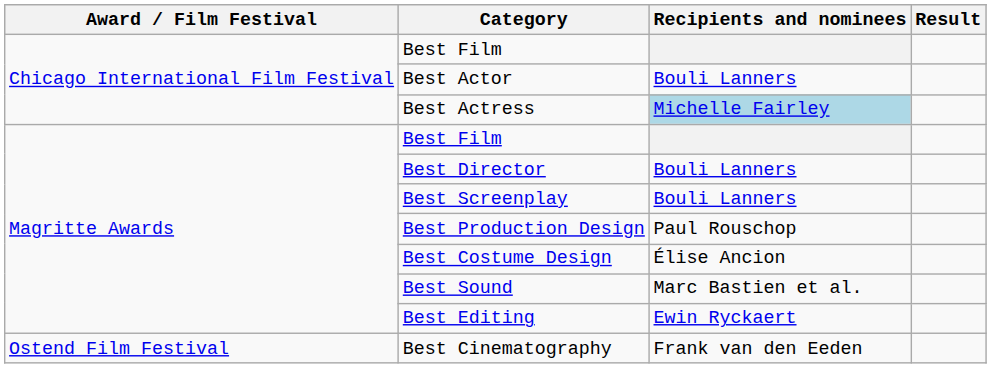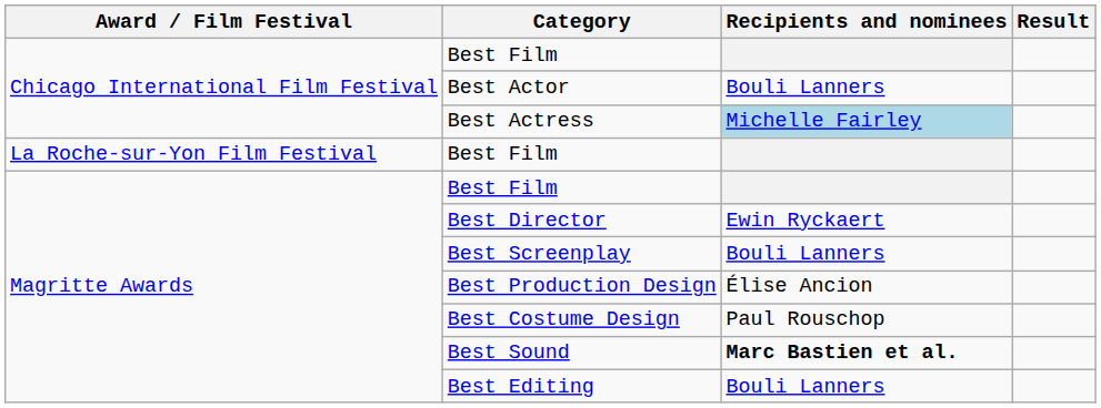 <table class="wikitable plainrowheaders sortable">
 <tr style="background:#ccc; text-align:center;">
 <th scope="col">Award / Film Festival</th>
 <th scope="col">Category</th>
 <th scope="col">Recipients and nominees</th>
 <th scope="col">Result</th>
 </tr>
 <tr>
 <td rowspan=3><a href='#'>Chicago International Film Festival</a></td>
 <td>Best Film</td>
 <th></th>
 <td></td>
 </tr>
 <tr>
 <td>Best Actor</td>
 <td><a href='#'>Bouli Lanners</a></td>
 <td></td>
 </tr>
 <tr>
 <td>Best Actress</td>
 <td style="background: lightblue;"><a href='#'>Michelle Fairley</a></td>
 <td></td>
 </tr>
 <tr>
+<td><a href='#'>La Roche-sur-Yon Film Festival</a></td>
+<td>Best Film</td>
+<th></th>
+<td></td>
+</tr>
+<tr>
 <td rowspan=7><a href='#'>Magritte Awards</a></td>
 <td><a href='#'>Best Film</a></td>
 <th></th>
 <td></td>
 </tr>
 <tr>
 <td><a href='#'>Best Director</a></td>
-<td><a href='#'>Bouli Lanners</a></td>
+<td><a href='#'>Ewin Ryckaert</a></td>
 <td></td>
 </tr>
 <tr>
 <td><a href='#'>Best Screenplay</a></td>
 <td><a href='#'>Bouli Lanners</a></td>
 <td></td>
 </tr>
 <tr>
 <td><a href='#'>Best Production Design</a></td>
+<td>Élise Ancion</td>
+<td></td>
+</tr>
+<tr>
+<td><a href='#'>Best Costume Design</a></td>
 <td>Paul Rouschop</td>
 <td></td>
 </tr>
 <tr>
-<td><a href='#'>Best Costume Design</a></td>
-<td>Élise Ancion</td>
-<td></td>
-</tr>
-<tr>
 <td><a href='#'>Best Sound</a></td>
-<td>Marc Bastien et al.</td>
+<td><strong>Marc Bastien et al.</strong></td>
 <td></td>
 </tr>
 <tr>
 <td><a href='#'>Best Editing</a></td>
-<td><a href='#'>Ewin Ryckaert</a></td>
-<td></td>
-</tr>
-<tr>
-<td><a href='#'>Ostend Film Festival</a></td>
-<td>Best Cinematography</td>
-<td>Frank van den Eeden</td>
+<td><a href='#'>Bouli Lanners</a></td>
 <td></td>
 </tr>
 </table>
